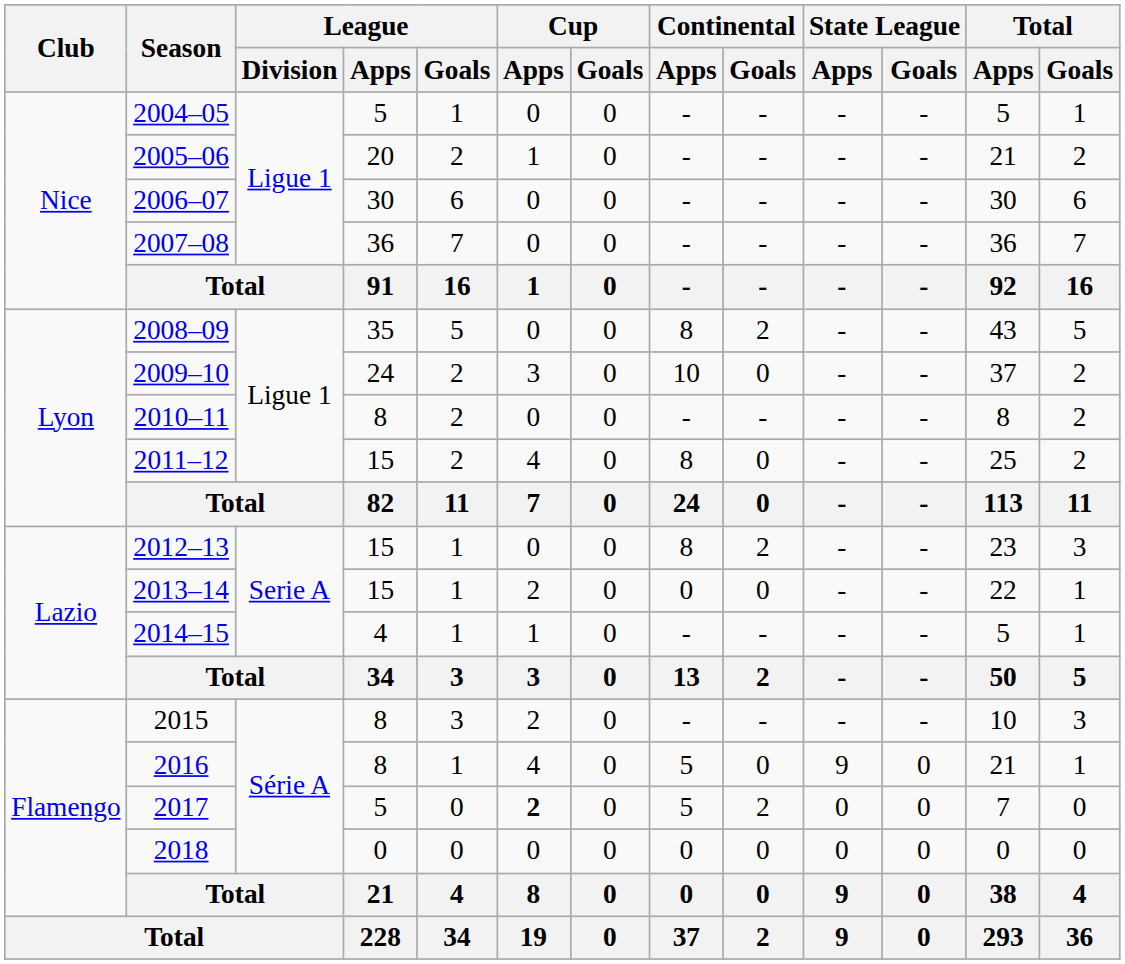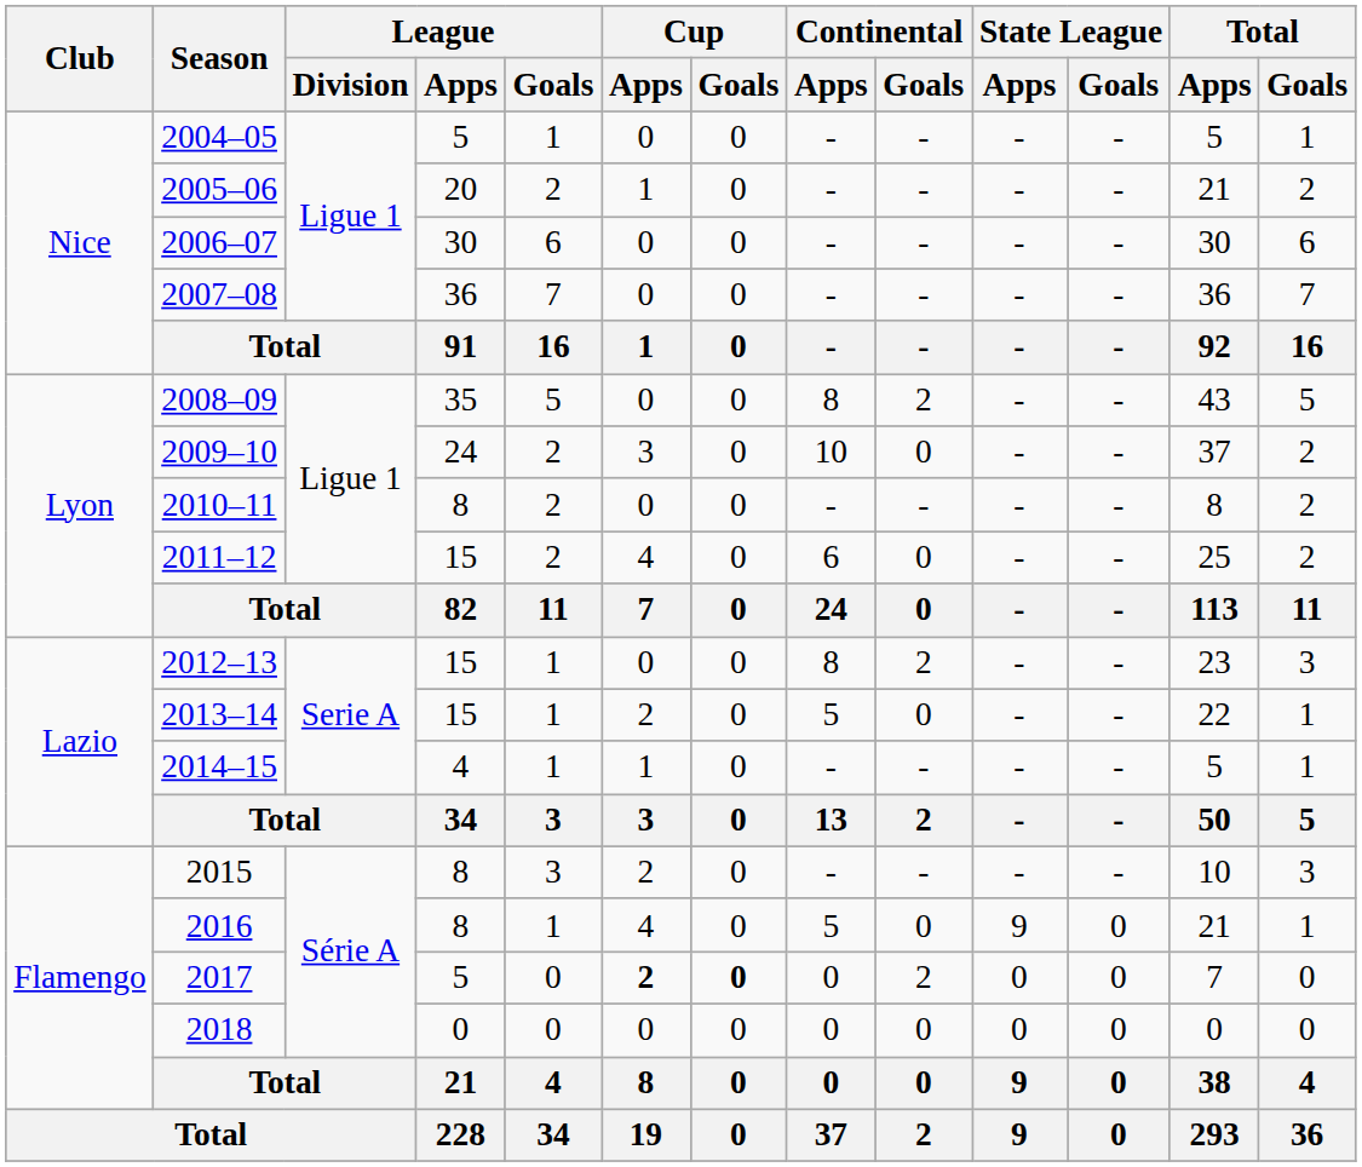 <table class="wikitable" style="text-align: center">
 <tr>
 <th rowspan="2">Club</th>
 <th rowspan="2">Season</th>
 <th colspan="3">League</th>
 <th colspan="2">Cup</th>
 <th colspan="2">Continental</th>
 <th colspan="2">State League</th>
 <th colspan="2">Total</th>
 </tr>
 <tr>
 <th>Division</th>
 <th>Apps</th>
 <th>Goals</th>
 <th>Apps</th>
 <th>Goals</th>
 <th>Apps</th>
 <th>Goals</th>
 <th>Apps</th>
 <th>Goals</th>
 <th>Apps</th>
 <th>Goals</th>
 </tr>
 <tr>
 <td rowspan="5"><a href='#'>Nice</a></td>
 <td><a href='#'>2004–05</a></td>
 <td rowspan="4"><a href='#'>Ligue 1</a></td>
 <td>5</td>
 <td>1</td>
 <td>0</td>
 <td>0</td>
 <td>-</td>
 <td>-</td>
 <td>-</td>
 <td>-</td>
 <td>5</td>
 <td>1</td>
 </tr>
 <tr>
 <td><a href='#'>2005–06</a></td>
 <td>20</td>
 <td>2</td>
 <td>1</td>
 <td>0</td>
 <td>-</td>
 <td>-</td>
 <td>-</td>
 <td>-</td>
 <td>21</td>
 <td>2</td>
 </tr>
 <tr>
 <td><a href='#'>2006–07</a></td>
 <td>30</td>
 <td>6</td>
 <td>0</td>
 <td>0</td>
 <td>-</td>
 <td>-</td>
 <td>-</td>
 <td>-</td>
 <td>30</td>
 <td>6</td>
 </tr>
 <tr>
 <td><a href='#'>2007–08</a></td>
 <td>36</td>
 <td>7</td>
 <td>0</td>
 <td>0</td>
 <td>-</td>
 <td>-</td>
 <td>-</td>
 <td>-</td>
 <td>36</td>
 <td>7</td>
 </tr>
 <tr>
 <th colspan="2">Total</th>
 <th>91</th>
 <th>16</th>
 <th>1</th>
 <th>0</th>
 <th>-</th>
 <th>-</th>
 <th>-</th>
 <th>-</th>
 <th>92</th>
 <th>16</th>
 </tr>
 <tr>
 <td rowspan="5"><a href='#'>Lyon</a></td>
 <td><a href='#'>2008–09</a></td>
 <td rowspan="4">Ligue 1</td>
 <td>35</td>
 <td>5</td>
 <td>0</td>
 <td>0</td>
 <td>8</td>
 <td>2</td>
 <td>-</td>
 <td>-</td>
 <td>43</td>
 <td>5</td>
 </tr>
 <tr>
 <td><a href='#'>2009–10</a></td>
 <td>24</td>
 <td>2</td>
 <td>3</td>
 <td>0</td>
 <td>10</td>
 <td>0</td>
 <td>-</td>
 <td>-</td>
 <td>37</td>
 <td>2</td>
 </tr>
 <tr>
 <td><a href='#'>2010–11</a></td>
 <td>8</td>
 <td>2</td>
 <td>0</td>
 <td>0</td>
 <td>-</td>
 <td>-</td>
 <td>-</td>
 <td>-</td>
 <td>8</td>
 <td>2</td>
 </tr>
 <tr>
 <td><a href='#'>2011–12</a></td>
 <td>15</td>
 <td>2</td>
 <td>4</td>
 <td>0</td>
-<td>8</td>
+<td>6</td>
 <td>0</td>
 <td>-</td>
 <td>-</td>
 <td>25</td>
 <td>2</td>
 </tr>
 <tr>
 <th colspan="2">Total</th>
 <th>82</th>
 <th>11</th>
 <th>7</th>
 <th>0</th>
 <th>24</th>
 <th>0</th>
 <th>-</th>
 <th>-</th>
 <th>113</th>
 <th>11</th>
 </tr>
 <tr>
 <td rowspan="4"><a href='#'>Lazio</a></td>
 <td><a href='#'>2012–13</a></td>
 <td rowspan="3"><a href='#'>Serie A</a></td>
 <td>15</td>
 <td>1</td>
 <td>0</td>
 <td>0</td>
 <td>8</td>
 <td>2</td>
 <td>-</td>
 <td>-</td>
 <td>23</td>
 <td>3</td>
 </tr>
 <tr>
 <td><a href='#'>2013–14</a></td>
 <td>15</td>
 <td>1</td>
 <td>2</td>
 <td>0</td>
-<td>0</td>
+<td>5</td>
 <td>0</td>
 <td>-</td>
 <td>-</td>
 <td>22</td>
 <td>1</td>
 </tr>
 <tr>
 <td><a href='#'>2014–15</a></td>
 <td>4</td>
 <td>1</td>
 <td>1</td>
 <td>0</td>
 <td>-</td>
 <td>-</td>
 <td>-</td>
 <td>-</td>
 <td>5</td>
 <td>1</td>
 </tr>
 <tr>
 <th colspan="2">Total</th>
 <th>34</th>
 <th>3</th>
 <th>3</th>
 <th>0</th>
 <th>13</th>
 <th>2</th>
 <th>-</th>
 <th>-</th>
 <th>50</th>
 <th>5</th>
 </tr>
 <tr>
 <td rowspan="5"><a href='#'>Flamengo</a></td>
 <td>2015</td>
 <td rowspan="4"><a href='#'>Série A</a></td>
 <td>8</td>
 <td>3</td>
 <td>2</td>
 <td>0</td>
 <td>-</td>
 <td>-</td>
 <td>-</td>
 <td>-</td>
 <td>10</td>
 <td>3</td>
 </tr>
 <tr>
 <td><a href='#'>2016</a></td>
 <td>8</td>
 <td>1</td>
 <td>4</td>
 <td>0</td>
 <td>5</td>
 <td>0</td>
 <td>9</td>
 <td>0</td>
 <td>21</td>
 <td>1</td>
 </tr>
 <tr>
 <td><a href='#'>2017</a></td>
 <td>5</td>
 <td>0</td>
 <td><strong>2</strong></td>
+<td><strong>0</strong></td>
 <td>0</td>
-<td>5</td>
 <td>2</td>
 <td>0</td>
 <td>0</td>
 <td>7</td>
 <td>0</td>
 </tr>
 <tr>
 <td><a href='#'>2018</a></td>
 <td>0</td>
 <td>0</td>
 <td>0</td>
 <td>0</td>
 <td>0</td>
 <td>0</td>
 <td>0</td>
 <td>0</td>
 <td>0</td>
 <td>0</td>
 </tr>
 <tr>
 <th colspan="2">Total</th>
 <th>21</th>
 <th>4</th>
 <th>8</th>
 <th>0</th>
 <th>0</th>
 <th>0</th>
 <th>9</th>
 <th>0</th>
 <th>38</th>
 <th>4</th>
 </tr>
 <tr>
 <th colspan="3">Total</th>
 <th>228</th>
 <th>34</th>
 <th>19</th>
 <th>0</th>
 <th>37</th>
 <th>2</th>
 <th>9</th>
 <th>0</th>
 <th>293</th>
 <th>36</th>
 </tr>
 </table>
